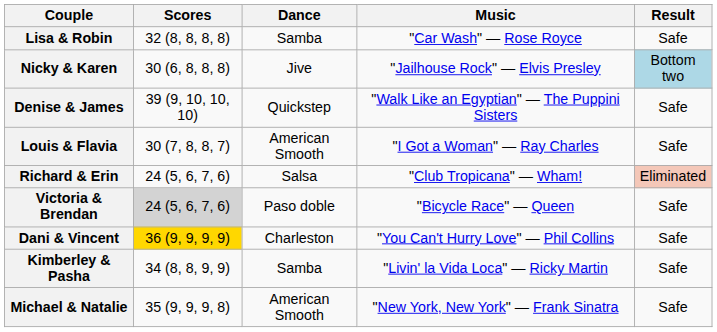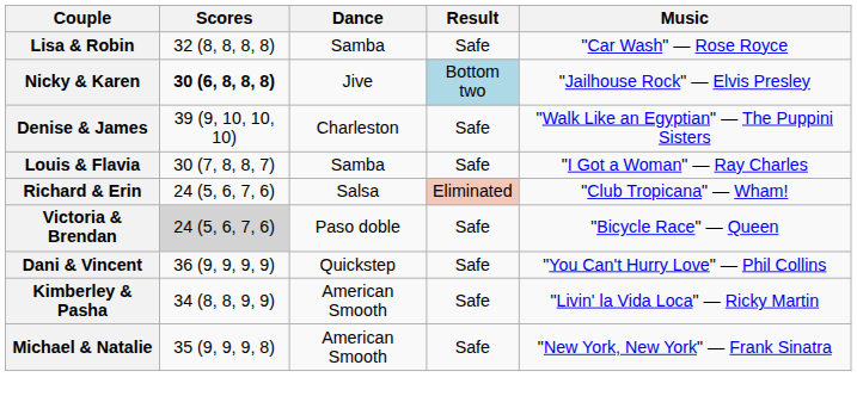 <table class="wikitable sortable" style="text-align:center; width:90%">
 <tr>
 <th scope="col">Couple</th>
 <th scope="col">Scores</th>
 <th scope="col" class="unsortable">Dance</th>
+<th scope="col" class="unsortable">Result</th>
 <th scope="col" class="unsortable">Music</th>
-<th scope="col" class="unsortable">Result</th>
 </tr>
 <tr>
 <th scope="row">Lisa & Robin</th>
 <td>32 (8, 8, 8, 8)</td>
 <td>Samba</td>
+<td>Safe</td>
 <td>"<a href='#'>Car Wash</a>" — <a href='#'>Rose Royce</a></td>
-<td>Safe</td>
 </tr>
 <tr>
 <th scope="row">Nicky & Karen</th>
-<td>30 (6, 8, 8, 8)</td>
+<td><strong>30 (6, 8, 8, 8)</strong></td>
 <td>Jive</td>
+<td bgcolor="lightblue">Bottom two</td>
 <td>"<a href='#'>Jailhouse Rock</a>" — <a href='#'>Elvis Presley</a></td>
-<td bgcolor="lightblue">Bottom two</td>
 </tr>
 <tr>
 <th scope="row">Denise & James</th>
 <td>39 (9, 10, 10, 10)</td>
-<td>Quickstep</td>
+<td>Charleston</td>
+<td>Safe</td>
 <td>"<a href='#'>Walk Like an Egyptian</a>" — <a href='#'>The Puppini Sisters</a></td>
-<td>Safe</td>
 </tr>
 <tr>
 <th scope="row">Louis & Flavia</th>
 <td>30 (7, 8, 8, 7)</td>
-<td>American Smooth</td>
+<td>Samba</td>
+<td>Safe</td>
 <td>"<a href='#'>I Got a Woman</a>" — <a href='#'>Ray Charles</a></td>
-<td>Safe</td>
 </tr>
 <tr>
 <th scope="row">Richard & Erin</th>
 <td>24 (5, 6, 7, 6)</td>
 <td>Salsa</td>
+<td bgcolor="f4c7b8">Eliminated</td>
 <td>"<a href='#'>Club Tropicana</a>" — <a href='#'>Wham!</a></td>
-<td bgcolor="f4c7b8">Eliminated</td>
 </tr>
 <tr>
 <th scope="row">Victoria & Brendan</th>
 <td style="background: lightgrey;">24 (5, 6, 7, 6)</td>
 <td>Paso doble</td>
+<td>Safe</td>
 <td>"<a href='#'>Bicycle Race</a>" — <a href='#'>Queen</a></td>
-<td>Safe</td>
 </tr>
 <tr>
 <th scope="row">Dani & Vincent</th>
-<td style="background: gold;">36 (9, 9, 9, 9)</td>
-<td>Charleston</td>
+<td>36 (9, 9, 9, 9)</td>
+<td>Quickstep</td>
+<td>Safe</td>
 <td>"<a href='#'>You Can't Hurry Love</a>" — <a href='#'>Phil Collins</a></td>
-<td>Safe</td>
 </tr>
 <tr>
 <th scope="row">Kimberley & Pasha</th>
 <td>34 (8, 8, 9, 9)</td>
-<td>Samba</td>
+<td>American Smooth</td>
+<td>Safe</td>
 <td>"<a href='#'>Livin' la Vida Loca</a>" — <a href='#'>Ricky Martin</a></td>
-<td>Safe</td>
 </tr>
 <tr>
 <th scope="row">Michael & Natalie</th>
 <td>35 (9, 9, 9, 8)</td>
 <td>American Smooth</td>
+<td>Safe</td>
 <td>"<a href='#'>New York, New York</a>" — <a href='#'>Frank Sinatra</a></td>
-<td>Safe</td>
 </tr>
 </table>
